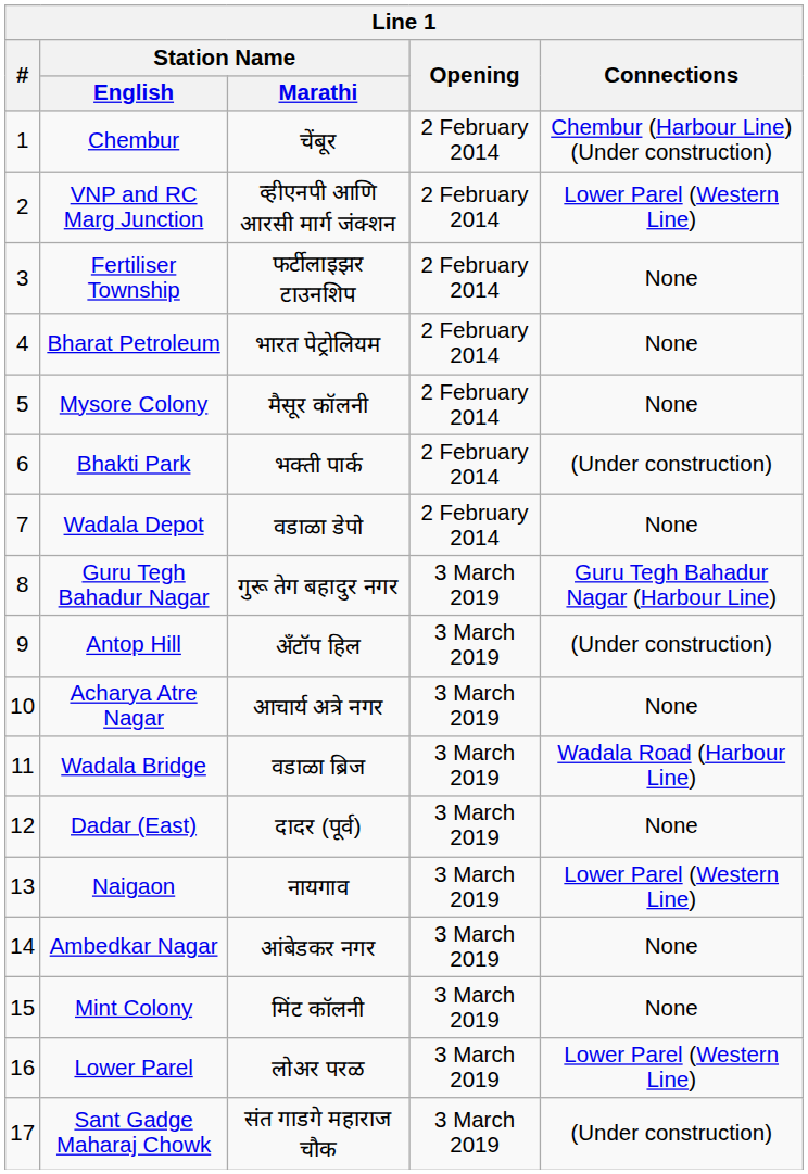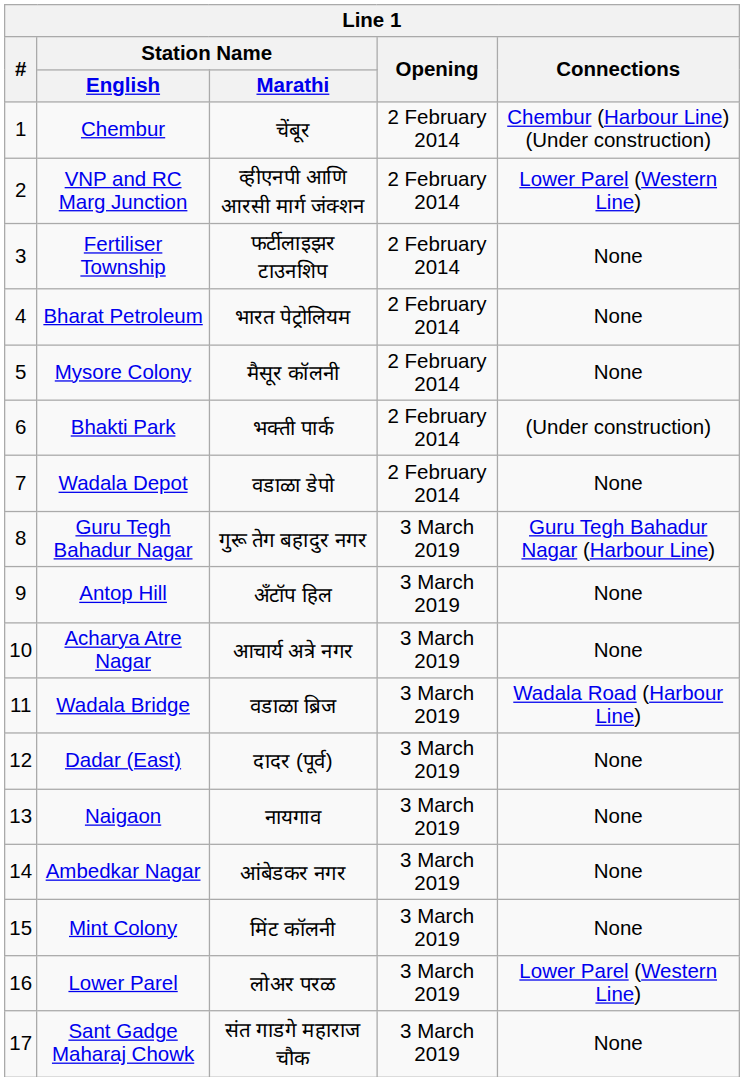 <table class="wikitable"  style="text-align:center; width:65%;">
 <tr>
 <th colspan="6" style="text-align:center;"><strong>Line 1</strong></th>
 </tr>
 <tr>
 <th rowspan="2">#</th>
 <th colspan="2">Station Name</th>
 <th rowspan="2">Opening</th>
 <th rowspan="2">Connections</th>
 </tr>
 <tr>
 <th><a href='#'>English</a></th>
 <th><a href='#'>Marathi</a></th>
 </tr>
 <tr>
 <td>1</td>
 <td style="text-align:center;"><a href='#'>Chembur</a></td>
 <td>चेंबूर</td>
 <td>2 February 2014</td>
 <td><a href='#'>Chembur</a> (<a href='#'>Harbour Line</a>)<br> (Under construction)</td>
 </tr>
 <tr>
 <td>2</td>
 <td style="text-align:center;"><a href='#'>VNP and RC Marg Junction</a></td>
 <td>व्हीएनपी आणि आरसी मार्ग जंक्शन</td>
 <td>2 February 2014</td>
 <td><a href='#'>Lower Parel</a> (<a href='#'>Western Line</a>)</td>
 </tr>
 <tr>
 <td>3</td>
 <td style="text-align:center;"><a href='#'>Fertiliser Township</a></td>
 <td>फर्टीलाइझर टाउनशिप</td>
 <td>2 February 2014</td>
 <td>None</td>
 </tr>
 <tr>
 <td>4</td>
 <td style="text-align:center;"><a href='#'>Bharat Petroleum</a></td>
 <td>भारत पेट्रोलियम</td>
 <td>2 February 2014</td>
 <td>None</td>
 </tr>
 <tr>
 <td>5</td>
 <td style="text-align:center;"><a href='#'>Mysore Colony</a></td>
 <td>मैसूर कॉलनी</td>
 <td>2 February 2014</td>
 <td>None</td>
 </tr>
 <tr>
 <td>6</td>
 <td style="text-align:center;"><a href='#'>Bhakti Park</a></td>
 <td>भक्ती पार्क</td>
 <td>2 February 2014</td>
 <td> (Under construction)</td>
 </tr>
 <tr>
 <td>7</td>
 <td style="text-align:center;"><a href='#'>Wadala Depot</a></td>
 <td>वडाळा डेपो</td>
 <td>2 February 2014</td>
 <td>None</td>
 </tr>
 <tr>
 <td>8</td>
 <td style="text-align:center;"><a href='#'>Guru Tegh Bahadur Nagar</a></td>
 <td>गुरू तेग बहादुर नगर</td>
 <td>3 March 2019</td>
 <td><a href='#'>Guru Tegh Bahadur Nagar</a> (<a href='#'>Harbour Line</a>)</td>
 </tr>
 <tr>
 <td>9</td>
 <td style="text-align:center;"><a href='#'>Antop Hill</a></td>
 <td>अँटॉप हिल</td>
 <td>3 March 2019</td>
-<td> (Under construction)</td>
+<td>None</td>
 </tr>
 <tr>
 <td>10</td>
 <td style="text-align:center;"><a href='#'>Acharya Atre Nagar</a></td>
 <td>आचार्य अत्रे नगर</td>
 <td>3 March 2019</td>
 <td>None</td>
 </tr>
 <tr>
 <td>11</td>
 <td style="text-align:center;"><a href='#'>Wadala Bridge</a></td>
 <td>वडाळा ब्रिज</td>
 <td>3 March 2019</td>
 <td><a href='#'>Wadala Road</a> (<a href='#'>Harbour Line</a>)</td>
 </tr>
 <tr>
 <td>12</td>
 <td style="text-align:center;"><a href='#'>Dadar (East)</a></td>
 <td>दादर (पूर्व)</td>
 <td>3 March 2019</td>
 <td>None</td>
 </tr>
 <tr>
 <td>13</td>
 <td style="text-align:center;"><a href='#'>Naigaon</a></td>
 <td>नायगाव</td>
 <td>3 March 2019</td>
-<td><a href='#'>Lower Parel</a> (<a href='#'>Western Line</a>)</td>
+<td>None</td>
 </tr>
 <tr>
 <td>14</td>
 <td style="text-align:center;"><a href='#'>Ambedkar Nagar</a></td>
 <td>आंबेडकर नगर</td>
 <td>3 March 2019</td>
 <td>None</td>
 </tr>
 <tr>
 <td>15</td>
 <td style="text-align:center;"><a href='#'>Mint Colony</a></td>
 <td>मिंट कॉलनी</td>
 <td>3 March 2019</td>
 <td>None</td>
 </tr>
 <tr>
 <td>16</td>
 <td style="text-align:center;"><a href='#'>Lower Parel</a></td>
 <td>लोअर परळ</td>
 <td>3 March 2019</td>
 <td><a href='#'>Lower Parel</a> (<a href='#'>Western Line</a>)</td>
 </tr>
 <tr>
 <td>17</td>
 <td style="text-align:center;"><a href='#'>Sant Gadge Maharaj Chowk</a></td>
 <td>संत गाडगे महाराज चौक</td>
 <td>3 March 2019</td>
-<td> (Under construction)</td>
+<td>None</td>
 </tr>
 </table>
